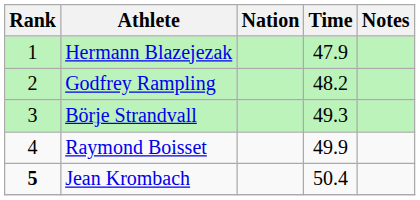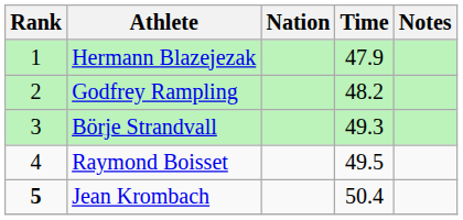 <table class="wikitable sortable" style="text-align:center">
 <tr>
 <th>Rank</th>
 <th>Athlete</th>
 <th>Nation</th>
 <th>Time</th>
 <th>Notes</th>
 </tr>
 <tr bgcolor=bbf3bb>
 <td>1</td>
 <td align=left><a href='#'>Hermann Blazejezak</a></td>
 <td align=left></td>
 <td>47.9</td>
 <td></td>
 </tr>
 <tr bgcolor=bbf3bb>
 <td>2</td>
 <td align=left><a href='#'>Godfrey Rampling</a></td>
 <td align=left></td>
 <td>48.2</td>
 <td></td>
 </tr>
 <tr bgcolor=bbf3bb>
 <td>3</td>
 <td align=left><a href='#'>Börje Strandvall</a></td>
 <td align=left></td>
 <td>49.3</td>
 <td></td>
 </tr>
 <tr>
 <td>4</td>
 <td align=left><a href='#'>Raymond Boisset</a></td>
 <td align=left></td>
-<td>49.9</td>
+<td>49.5</td>
 <td></td>
 </tr>
 <tr>
 <td><strong>5</strong></td>
 <td align=left><a href='#'>Jean Krombach</a></td>
 <td align=left></td>
 <td>50.4</td>
 <td></td>
 </tr>
 <tr>
 </tr>
 </table>
